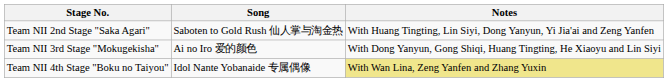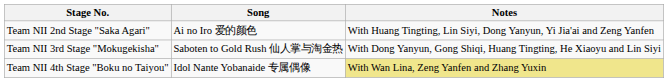 <table class="wikitable">
 <tr>
 <th>Stage No.</th>
 <th>Song</th>
 <th>Notes</th>
 </tr>
 <tr>
 <td>Team NII 2nd Stage "Saka Agari"</td>
-<td>Saboten to Gold Rush 仙人掌与淘金热</td>
+<td>Ai no Iro 爱的颜色</td>
 <td>With Huang Tingting, Lin Siyi, Dong Yanyun, Yi Jia'ai and Zeng Yanfen</td>
 </tr>
 <tr>
 <td>Team NII 3rd Stage "Mokugekisha"</td>
-<td>Ai no Iro 爱的颜色</td>
+<td>Saboten to Gold Rush 仙人掌与淘金热</td>
 <td>With Dong Yanyun, Gong Shiqi, Huang Tingting, He Xiaoyu and Lin Siyi</td>
 </tr>
 <tr>
 <td>Team NII 4th Stage "Boku no Taiyou"</td>
 <td>Idol Nante Yobanaide 专属偶像</td>
 <td style="background: khaki;">With Wan Lina, Zeng Yanfen and Zhang Yuxin</td>
 </tr>
 </table>
